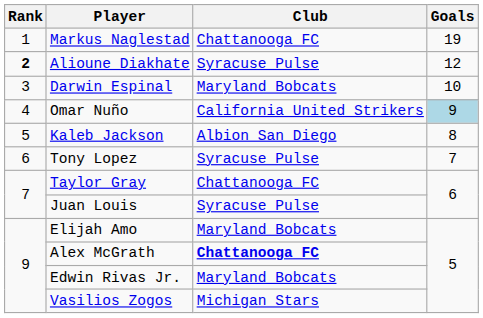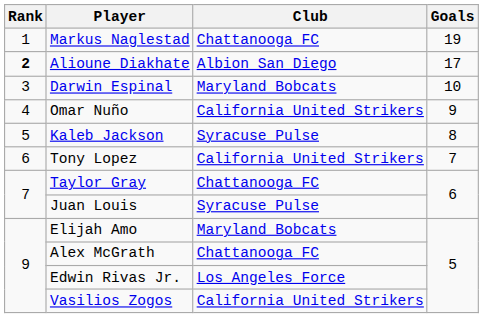 <table class="wikitable" style="text-align:center">
 <tr>
 <th>Rank</th>
 <th>Player</th>
 <th>Club</th>
 <th>Goals</th>
 </tr>
 <tr>
 <td>1</td>
 <td align="left"> <a href='#'>Markus Naglestad</a></td>
 <td align="left"><a href='#'>Chattanooga FC</a></td>
 <td>19</td>
 </tr>
 <tr>
 <td><strong>2</strong></td>
 <td align="left"> <a href='#'>Alioune Diakhate</a></td>
-<td align="left"><a href='#'>Syracuse Pulse</a></td>
-<td>12</td>
+<td align="left"><a href='#'>Albion San Diego</a></td>
+<td>17</td>
 </tr>
 <tr>
 <td>3</td>
 <td align="left"> <a href='#'>Darwin Espinal</a></td>
 <td align="left"><a href='#'>Maryland Bobcats</a></td>
 <td>10</td>
 </tr>
 <tr>
 <td>4</td>
 <td align="left"> Omar Nuño</td>
 <td align="left"><a href='#'>California United Strikers</a></td>
-<td style="background: lightblue;">9</td>
+<td>9</td>
 </tr>
 <tr>
 <td>5</td>
 <td align="left"> <a href='#'>Kaleb Jackson</a></td>
-<td align="left"><a href='#'>Albion San Diego</a></td>
+<td align="left"><a href='#'>Syracuse Pulse</a></td>
 <td>8</td>
 </tr>
 <tr>
 <td>6</td>
 <td align="left"> Tony Lopez</td>
-<td align="left"><a href='#'>Syracuse Pulse</a></td>
+<td align="left"><a href='#'>California United Strikers</a></td>
 <td>7</td>
 </tr>
 <tr>
 <td rowspan=2>7</td>
 <td align="left"> <a href='#'>Taylor Gray</a></td>
 <td align="left"><a href='#'>Chattanooga FC</a></td>
 <td rowspan=2>6</td>
 </tr>
 <tr>
 <td align="left"> Juan Louis</td>
 <td align="left"><a href='#'>Syracuse Pulse</a></td>
 </tr>
 <tr>
 <td rowspan=4>9</td>
 <td align="left"> Elijah Amo</td>
 <td align="left"><a href='#'>Maryland Bobcats</a></td>
 <td rowspan=4>5</td>
 </tr>
 <tr>
 <td align="left"> Alex McGrath</td>
-<td align="left"><strong><a href='#'>Chattanooga FC</a></strong></td>
+<td align="left"><a href='#'>Chattanooga FC</a></td>
 </tr>
 <tr>
 <td align="left"> Edwin Rivas Jr.</td>
-<td align="left"><a href='#'>Maryland Bobcats</a></td>
+<td align="left"><a href='#'>Los Angeles Force</a></td>
 </tr>
 <tr>
 <td align="left"> <a href='#'>Vasilios Zogos</a></td>
-<td align="left"><a href='#'>Michigan Stars</a><br></td>
+<td align="left"><a href='#'>California United Strikers</a></td>
 </tr>
 </table>
